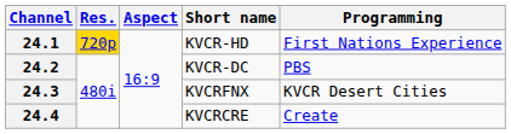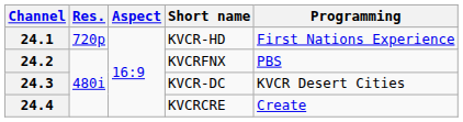 <table class="wikitable">
 <tr>
 <th scope = "col"><a href='#'>Channel</a></th>
 <th scope = "col"><a href='#'>Res.</a></th>
 <th scope = "col"><a href='#'>Aspect</a></th>
 <th scope = "col">Short name</th>
 <th scope = "col">Programming</th>
 </tr>
 <tr>
 <th scope = "row">24.1</th>
-<td style="background: gold;"><a href='#'>720p</a></td>
+<td><a href='#'>720p</a></td>
 <td rowspan="4"><a href='#'>16:9</a></td>
 <td>KVCR-HD</td>
 <td><a href='#'>First Nations Experience</a></td>
 </tr>
 <tr>
 <th scope = "row">24.2</th>
 <td rowspan="3"><a href='#'>480i</a></td>
-<td>KVCR-DC</td>
+<td>KVCRFNX</td>
 <td><a href='#'>PBS</a></td>
 </tr>
 <tr>
 <th scope = "row">24.3</th>
-<td>KVCRFNX</td>
+<td>KVCR-DC</td>
 <td>KVCR Desert Cities</td>
 </tr>
 <tr>
 <th scope = "row">24.4</th>
 <td>KVCRCRE</td>
 <td><a href='#'>Create</a></td>
 </tr>
 </table>
